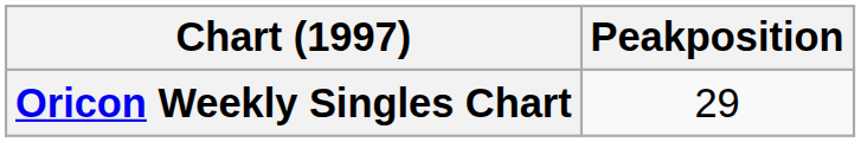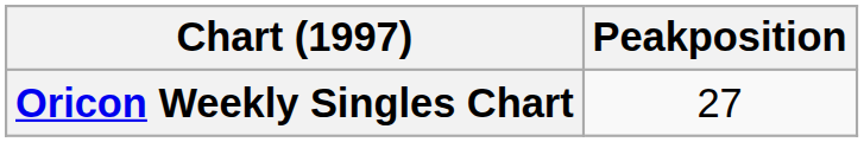 <table class="wikitable plainrowheaders" style="text-align:center;">
 <tr>
 <th>Chart (1997)</th>
 <th>Peakposition</th>
 </tr>
 <tr>
 <th scope="row"><a href='#'>Oricon</a> Weekly Singles Chart</th>
-<td>29</td>
+<td>27</td>
 </tr>
 </table>
